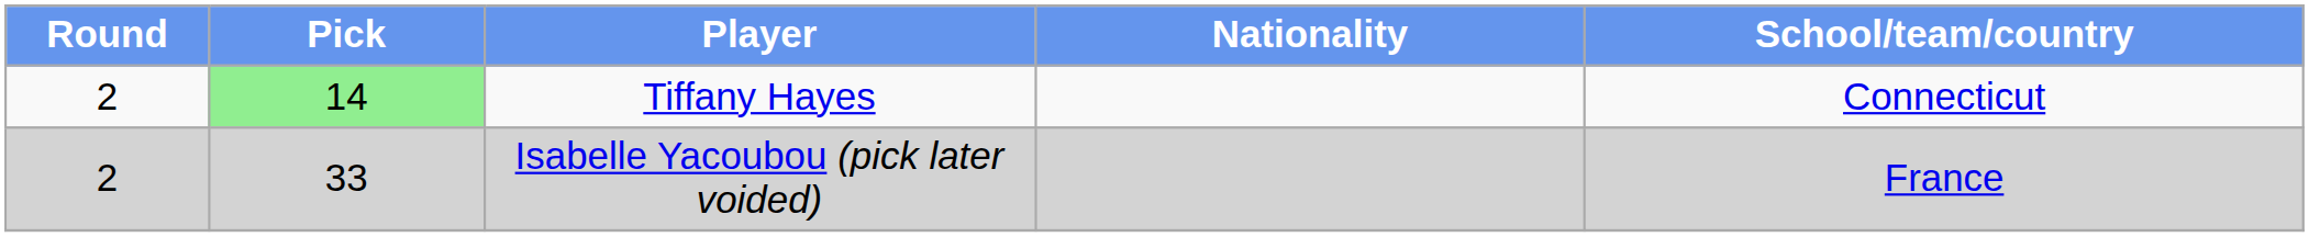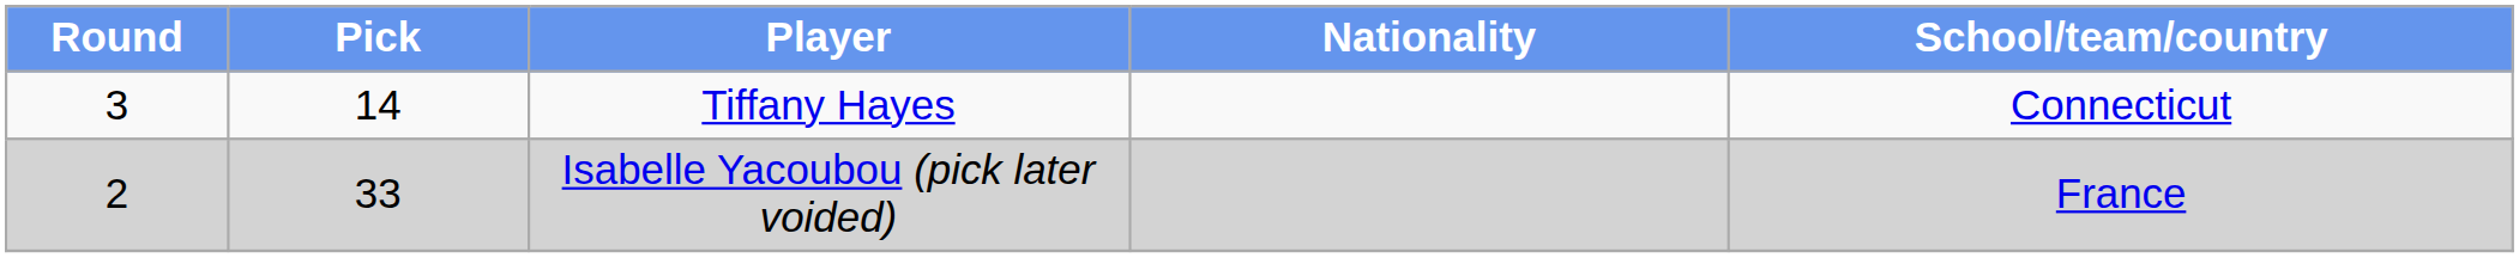 <table class="wikitable" style="text-align:center; width:60em">
 <tr>
 <th style="background:#6495ED; color:white;" width="2%">Round</th>
 <th style="background:#6495ED; color:white;" width="5%">Pick</th>
 <th style="background:#6495ED; color:white;" width="10%">Player</th>
 <th style="background:#6495ED; color:white;" width="10%">Nationality</th>
 <th style="background:#6495ED; color:white;" width="10%">School/team/country</th>
 </tr>
 <tr>
-<td>2</td>
-<td style="background: lightgreen;">14</td>
+<td>3</td>
+<td>14</td>
 <td><a href='#'>Tiffany Hayes</a></td>
 <td></td>
 <td><a href='#'>Connecticut</a></td>
 </tr>
 <tr bgcolor="lightgray">
 <td>2</td>
 <td>33</td>
 <td><a href='#'>Isabelle Yacoubou</a> <em>(pick later voided)</em></td>
 <td></td>
 <td><a href='#'>France</a></td>
 </tr>
 <tr>
 </tr>
 </table>
